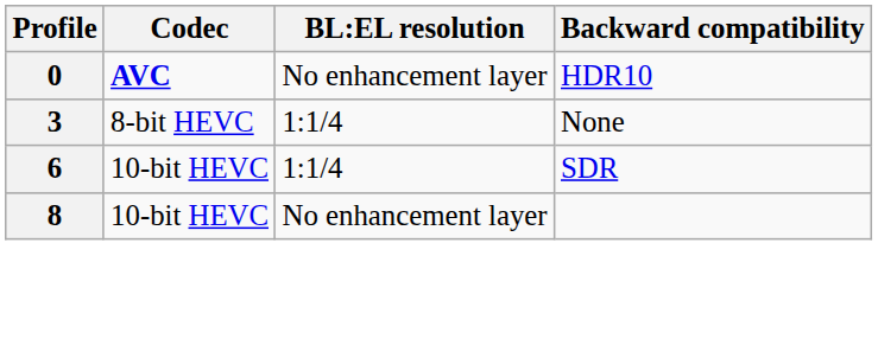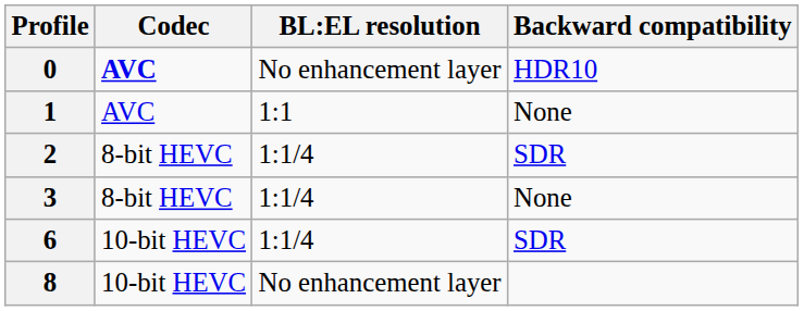 <table class="wikitable">
 <tr>
 <th>Profile</th>
 <th>Codec</th>
 <th>BL:EL resolution</th>
 <th>Backward compatibility</th>
 </tr>
 <tr>
 <th>0</th>
 <td><strong><a href='#'>AVC</a></strong></td>
 <td>No enhancement layer</td>
 <td><a href='#'>HDR10</a></td>
+</tr>
+<tr>
+<th>1</th>
+<td><a href='#'>AVC</a></td>
+<td>1:1</td>
+<td>None</td>
+</tr>
+<tr>
+<th>2</th>
+<td>8-bit <a href='#'>HEVC</a></td>
+<td>1:1/4</td>
+<td><a href='#'>SDR</a></td>
 </tr>
 <tr>
 <th>3</th>
 <td>8-bit <a href='#'>HEVC</a></td>
 <td>1:1/4</td>
 <td>None</td>
 </tr>
 <tr>
 <th>6</th>
 <td>10-bit <a href='#'>HEVC</a></td>
 <td>1:1/4</td>
 <td><a href='#'>SDR</a></td>
 </tr>
 <tr>
 <th>8</th>
 <td>10-bit <a href='#'>HEVC</a></td>
 <td>No enhancement layer</td>
 <td></td>
 </tr>
 </table>
